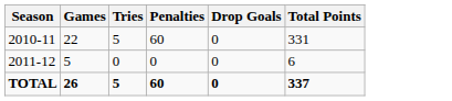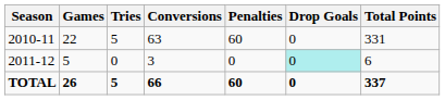 <table class="wikitable" border="1">
 <tr>
 <th>Season</th>
 <th>Games</th>
 <th>Tries</th>
+<th>Conversions</th>
 <th>Penalties</th>
 <th>Drop Goals</th>
 <th>Total Points</th>
 </tr>
 <tr>
 <td>2010-11</td>
 <td>22</td>
 <td>5</td>
+<td>63</td>
 <td>60</td>
 <td>0</td>
 <td>331</td>
 </tr>
 <tr>
 <td>2011-12</td>
 <td>5</td>
 <td>0</td>
+<td>3</td>
 <td>0</td>
-<td>0</td>
+<td style="background: paleturquoise;">0</td>
 <td>6</td>
 </tr>
 <tr>
 <td><strong>TOTAL</strong></td>
 <td><strong>26</strong></td>
 <td><strong>5</strong></td>
+<td><strong>66</strong></td>
 <td><strong>60</strong></td>
 <td><strong>0</strong></td>
 <td><strong>337</strong></td>
 </tr>
 </table>
